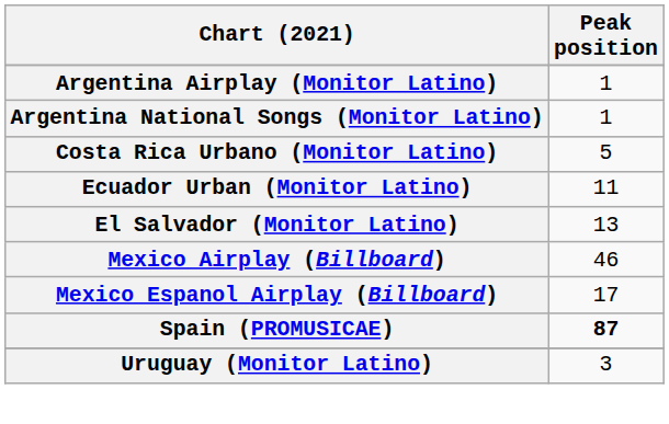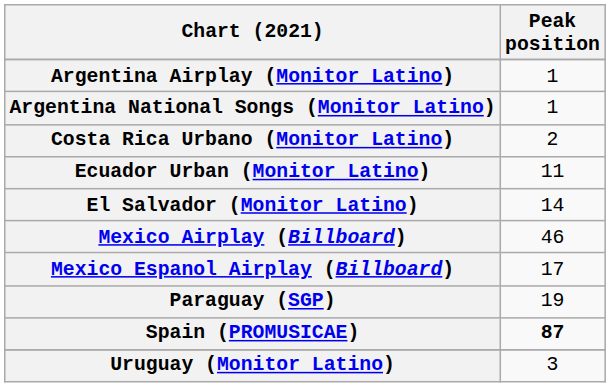 <table class="wikitable sortable plainrowheaders" style="text-align:center">
 <tr>
 <th scope="col">Chart (2021)</th>
 <th scope="col">Peak<br>position</th>
 </tr>
 <tr>
 </tr>
 <tr>
 <th scope="row">Argentina Airplay (<a href='#'>Monitor Latino</a>)</th>
 <td>1</td>
 </tr>
 <tr>
 <th scope="row">Argentina National Songs (<a href='#'>Monitor Latino</a>)</th>
 <td>1</td>
 </tr>
 <tr>
 <th scope="row">Costa Rica Urbano (<a href='#'>Monitor Latino</a>)</th>
-<td>5</td>
+<td>2</td>
 </tr>
 <tr>
 <th scope="row">Ecuador Urban (<a href='#'>Monitor Latino</a>)</th>
 <td>11</td>
 </tr>
 <tr>
 <th scope="row">El Salvador (<a href='#'>Monitor Latino</a>)</th>
-<td>13</td>
+<td>14</td>
 </tr>
 <tr>
 <th scope="row"><a href='#'>Mexico Airplay</a> (<em><a href='#'>Billboard</a></em>)</th>
 <td>46</td>
 </tr>
 <tr>
 <th scope="row"><a href='#'>Mexico Espanol Airplay</a> (<a href='#'><em>Billboard</em></a>)</th>
 <td>17</td>
+</tr>
+<tr>
+<th scope="row">Paraguay (<a href='#'>SGP</a>)</th>
+<td>19</td>
 </tr>
 <tr>
 <th scope="row">Spain (<a href='#'>PROMUSICAE</a>)</th>
 <td><strong>87</strong></td>
 </tr>
 <tr>
 </tr>
 <tr>
 <th scope="row">Uruguay (<a href='#'>Monitor Latino</a>)</th>
 <td>3</td>
 </tr>
 </table>
